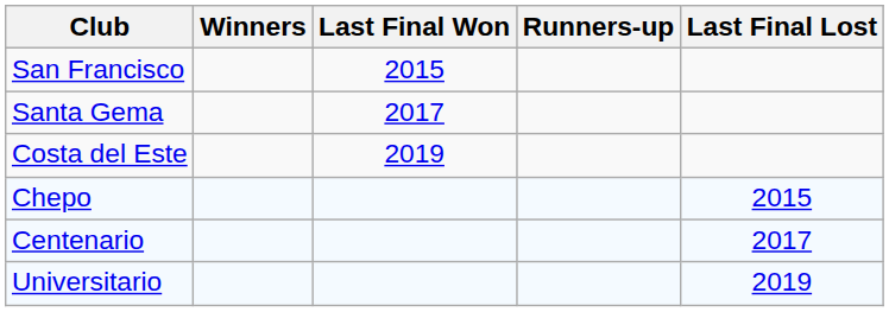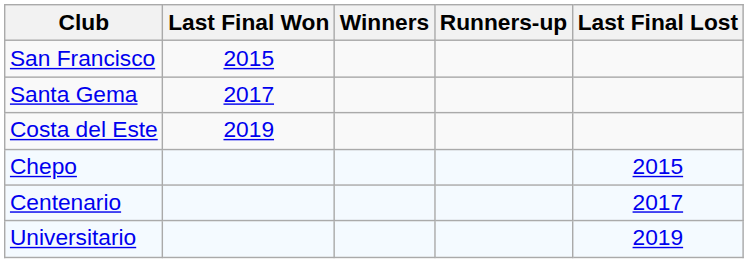 <table class="wikitable sortable" style="text-align: center;">
 <tr>
 <th>Club</th>
+<th>Last Final Won</th>
 <th>Winners</th>
-<th>Last Final Won</th>
 <th>Runners-up</th>
 <th>Last Final Lost</th>
 </tr>
 <tr>
 <td align=left><a href='#'>San Francisco</a></td>
+<td><a href='#'>2015</a></td>
 <td></td>
-<td><a href='#'>2015</a></td>
 <td></td>
 <td></td>
 </tr>
 <tr>
 <td align=left><a href='#'>Santa Gema</a></td>
+<td><a href='#'>2017</a></td>
 <td></td>
-<td><a href='#'>2017</a></td>
 <td></td>
 <td></td>
 </tr>
 <tr>
 <td align=left><a href='#'>Costa del Este</a></td>
+<td><a href='#'>2019</a></td>
 <td></td>
-<td><a href='#'>2019</a></td>
 <td></td>
 <td></td>
 </tr>
 <tr style="background:#f4faff;">
 <td align=left><a href='#'>Chepo</a></td>
 <td></td>
 <td></td>
 <td></td>
 <td><a href='#'>2015</a></td>
 </tr>
 <tr style="background:#f4faff;">
 <td align=left><a href='#'>Centenario</a></td>
 <td></td>
 <td></td>
 <td></td>
 <td><a href='#'>2017</a></td>
 </tr>
 <tr style="background:#f4faff;">
 <td align=left><a href='#'>Universitario</a></td>
 <td></td>
 <td></td>
 <td></td>
 <td><a href='#'>2019</a></td>
 </tr>
 </table>
